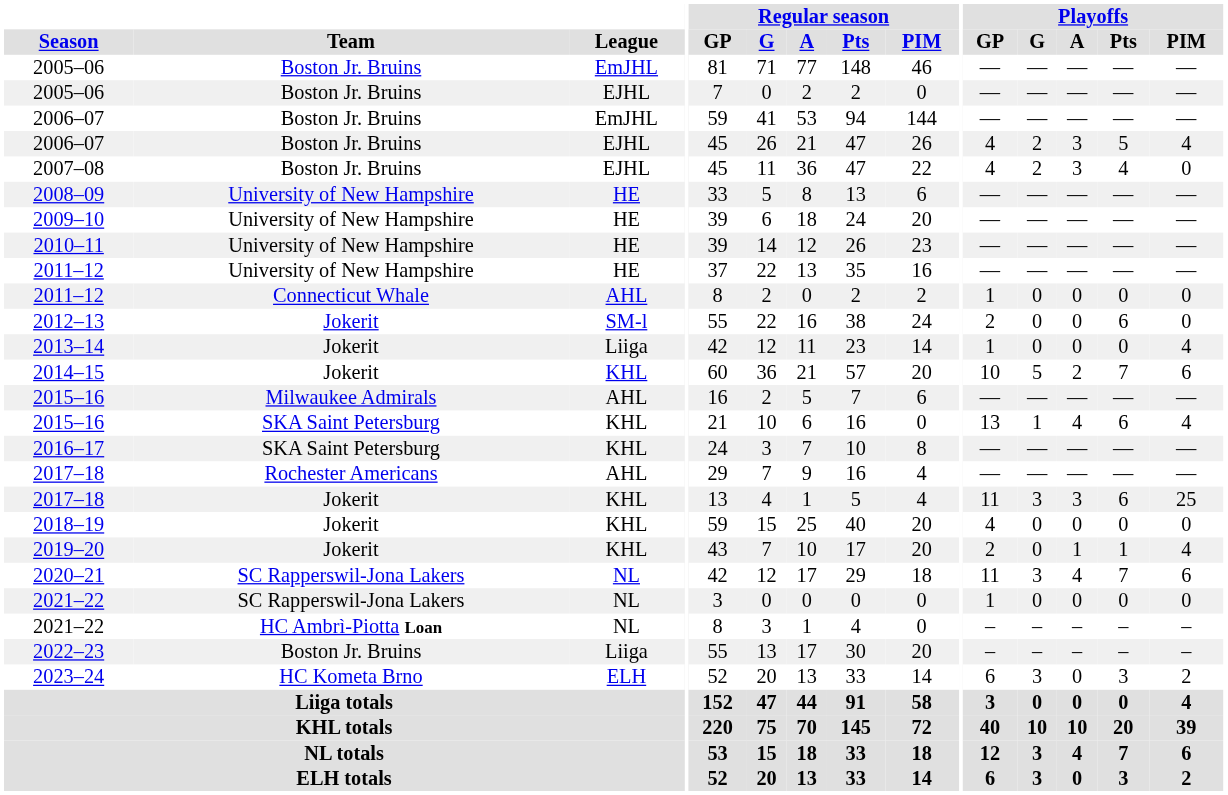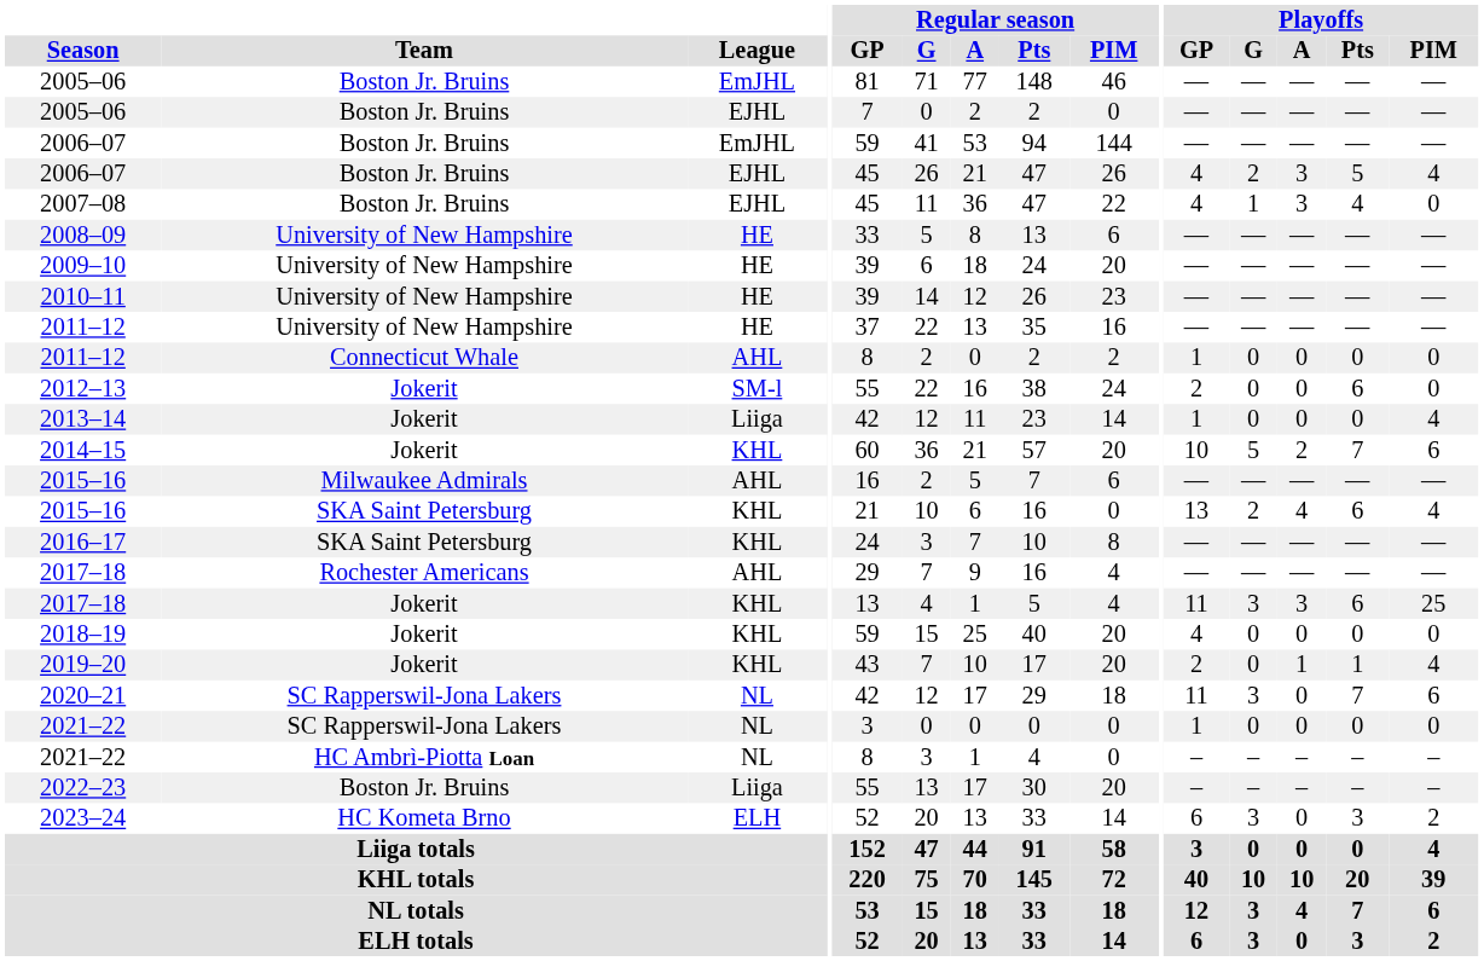 <table border="0" cellpadding="1" cellspacing="0" style="text-align:center; width:60em">
 <tr bgcolor="#e0e0e0">
 <th colspan="3" bgcolor="#ffffff"></th>
 <th rowspan="99" bgcolor="#ffffff"></th>
 <th colspan="5"><a href='#'>Regular season</a></th>
 <th rowspan="99" bgcolor="#ffffff"></th>
 <th colspan="5"><a href='#'>Playoffs</a></th>
 </tr>
 <tr bgcolor="#e0e0e0">
 <th><a href='#'>Season</a></th>
 <th>Team</th>
 <th>League</th>
 <th>GP</th>
 <th><a href='#'>G</a></th>
 <th><a href='#'>A</a></th>
 <th><a href='#'>Pts</a></th>
 <th><a href='#'>PIM</a></th>
 <th>GP</th>
 <th>G</th>
 <th>A</th>
 <th>Pts</th>
 <th>PIM</th>
 </tr>
 <tr ALIGN="center">
 <td>2005–06</td>
 <td><a href='#'>Boston Jr. Bruins</a></td>
 <td><a href='#'>EmJHL</a></td>
 <td>81</td>
 <td>71</td>
 <td>77</td>
 <td>148</td>
 <td>46</td>
 <td>—</td>
 <td>—</td>
 <td>—</td>
 <td>—</td>
 <td>—</td>
 </tr>
 <tr ALIGN="center"  bgcolor="#f0f0f0">
 <td>2005–06</td>
 <td>Boston Jr. Bruins</td>
 <td>EJHL</td>
 <td>7</td>
 <td>0</td>
 <td>2</td>
 <td>2</td>
 <td>0</td>
 <td>—</td>
 <td>—</td>
 <td>—</td>
 <td>—</td>
 <td>—</td>
 </tr>
 <tr ALIGN="center">
 <td>2006–07</td>
 <td>Boston Jr. Bruins</td>
 <td>EmJHL</td>
 <td>59</td>
 <td>41</td>
 <td>53</td>
 <td>94</td>
 <td>144</td>
 <td>—</td>
 <td>—</td>
 <td>—</td>
 <td>—</td>
 <td>—</td>
 </tr>
 <tr ALIGN="center" bgcolor="#f0f0f0">
 <td>2006–07</td>
 <td>Boston Jr. Bruins</td>
 <td>EJHL</td>
 <td>45</td>
 <td>26</td>
 <td>21</td>
 <td>47</td>
 <td>26</td>
 <td>4</td>
 <td>2</td>
 <td>3</td>
 <td>5</td>
 <td>4</td>
 </tr>
 <tr ALIGN="center">
 <td>2007–08</td>
 <td>Boston Jr. Bruins</td>
 <td>EJHL</td>
 <td>45</td>
 <td>11</td>
 <td>36</td>
 <td>47</td>
 <td>22</td>
 <td>4</td>
-<td>2</td>
+<td>1</td>
 <td>3</td>
 <td>4</td>
 <td>0</td>
 </tr>
 <tr ALIGN="center" bgcolor="#f0f0f0">
 <td><a href='#'>2008–09</a></td>
 <td><a href='#'>University of New Hampshire</a></td>
 <td><a href='#'>HE</a></td>
 <td>33</td>
 <td>5</td>
 <td>8</td>
 <td>13</td>
 <td>6</td>
 <td>—</td>
 <td>—</td>
 <td>—</td>
 <td>—</td>
 <td>—</td>
 </tr>
 <tr ALIGN="center">
 <td><a href='#'>2009–10</a></td>
 <td>University of New Hampshire</td>
 <td>HE</td>
 <td>39</td>
 <td>6</td>
 <td>18</td>
 <td>24</td>
 <td>20</td>
 <td>—</td>
 <td>—</td>
 <td>—</td>
 <td>—</td>
 <td>—</td>
 </tr>
 <tr ALIGN="center" bgcolor="#f0f0f0">
 <td><a href='#'>2010–11</a></td>
 <td>University of New Hampshire</td>
 <td>HE</td>
 <td>39</td>
 <td>14</td>
 <td>12</td>
 <td>26</td>
 <td>23</td>
 <td>—</td>
 <td>—</td>
 <td>—</td>
 <td>—</td>
 <td>—</td>
 </tr>
 <tr ALIGN="center">
 <td><a href='#'>2011–12</a></td>
 <td>University of New Hampshire</td>
 <td>HE</td>
 <td>37</td>
 <td>22</td>
 <td>13</td>
 <td>35</td>
 <td>16</td>
 <td>—</td>
 <td>—</td>
 <td>—</td>
 <td>—</td>
 <td>—</td>
 </tr>
 <tr ALIGN="center" bgcolor="#f0f0f0">
 <td><a href='#'>2011–12</a></td>
 <td><a href='#'>Connecticut Whale</a></td>
 <td><a href='#'>AHL</a></td>
 <td>8</td>
 <td>2</td>
 <td>0</td>
 <td>2</td>
 <td>2</td>
 <td>1</td>
 <td>0</td>
 <td>0</td>
 <td>0</td>
 <td>0</td>
 </tr>
 <tr ALIGN="center">
 <td><a href='#'>2012–13</a></td>
 <td><a href='#'>Jokerit</a></td>
 <td><a href='#'>SM-l</a></td>
 <td>55</td>
 <td>22</td>
 <td>16</td>
 <td>38</td>
 <td>24</td>
 <td>2</td>
 <td>0</td>
 <td>0</td>
 <td>6</td>
 <td>0</td>
 </tr>
 <tr ALIGN="center" bgcolor="#f0f0f0">
 <td><a href='#'>2013–14</a></td>
 <td>Jokerit</td>
 <td>Liiga</td>
 <td>42</td>
 <td>12</td>
 <td>11</td>
 <td>23</td>
 <td>14</td>
 <td>1</td>
 <td>0</td>
 <td>0</td>
 <td>0</td>
 <td>4</td>
 </tr>
 <tr ALIGN="center">
 <td><a href='#'>2014–15</a></td>
 <td>Jokerit</td>
 <td><a href='#'>KHL</a></td>
 <td>60</td>
 <td>36</td>
 <td>21</td>
 <td>57</td>
 <td>20</td>
 <td>10</td>
 <td>5</td>
 <td>2</td>
 <td>7</td>
 <td>6</td>
 </tr>
 <tr ALIGN="center" bgcolor="#f0f0f0">
 <td><a href='#'>2015–16</a></td>
 <td><a href='#'>Milwaukee Admirals</a></td>
 <td>AHL</td>
 <td>16</td>
 <td>2</td>
 <td>5</td>
 <td>7</td>
 <td>6</td>
 <td>—</td>
 <td>—</td>
 <td>—</td>
 <td>—</td>
 <td>—</td>
 </tr>
 <tr ALIGN="center">
 <td><a href='#'>2015–16</a></td>
 <td><a href='#'>SKA Saint Petersburg</a></td>
 <td>KHL</td>
 <td>21</td>
 <td>10</td>
 <td>6</td>
 <td>16</td>
 <td>0</td>
 <td>13</td>
-<td>1</td>
+<td>2</td>
 <td>4</td>
 <td>6</td>
 <td>4</td>
 </tr>
 <tr ALIGN="center" bgcolor="#f0f0f0">
 <td><a href='#'>2016–17</a></td>
 <td>SKA Saint Petersburg</td>
 <td>KHL</td>
 <td>24</td>
 <td>3</td>
 <td>7</td>
 <td>10</td>
 <td>8</td>
 <td>—</td>
 <td>—</td>
 <td>—</td>
 <td>—</td>
 <td>—</td>
 </tr>
 <tr ALIGN="center">
 <td><a href='#'>2017–18</a></td>
 <td><a href='#'>Rochester Americans</a></td>
 <td>AHL</td>
 <td>29</td>
 <td>7</td>
 <td>9</td>
 <td>16</td>
 <td>4</td>
 <td>—</td>
 <td>—</td>
 <td>—</td>
 <td>—</td>
 <td>—</td>
 </tr>
 <tr ALIGN="center" bgcolor="#f0f0f0">
 <td><a href='#'>2017–18</a></td>
 <td>Jokerit</td>
 <td>KHL</td>
 <td>13</td>
 <td>4</td>
 <td>1</td>
 <td>5</td>
 <td>4</td>
 <td>11</td>
 <td>3</td>
 <td>3</td>
 <td>6</td>
 <td>25</td>
 </tr>
 <tr ALIGN="center">
 <td><a href='#'>2018–19</a></td>
 <td>Jokerit</td>
 <td>KHL</td>
 <td>59</td>
 <td>15</td>
 <td>25</td>
 <td>40</td>
 <td>20</td>
 <td>4</td>
 <td>0</td>
 <td>0</td>
 <td>0</td>
 <td>0</td>
 </tr>
 <tr ALIGN="center" bgcolor="#f0f0f0">
 <td><a href='#'>2019–20</a></td>
 <td>Jokerit</td>
 <td>KHL</td>
 <td>43</td>
 <td>7</td>
 <td>10</td>
 <td>17</td>
 <td>20</td>
 <td>2</td>
 <td>0</td>
 <td>1</td>
 <td>1</td>
 <td>4</td>
 </tr>
 <tr ALIGN="center">
 <td><a href='#'>2020–21</a></td>
 <td><a href='#'>SC Rapperswil-Jona Lakers</a></td>
 <td><a href='#'>NL</a></td>
 <td>42</td>
 <td>12</td>
 <td>17</td>
 <td>29</td>
 <td>18</td>
 <td>11</td>
 <td>3</td>
-<td>4</td>
+<td>0</td>
 <td>7</td>
 <td>6</td>
 </tr>
 <tr ALIGN="center" bgcolor="#f0f0f0">
 <td><a href='#'>2021–22</a></td>
 <td>SC Rapperswil-Jona Lakers</td>
 <td>NL</td>
 <td>3</td>
 <td>0</td>
 <td>0</td>
 <td>0</td>
 <td>0</td>
 <td>1</td>
 <td>0</td>
 <td>0</td>
 <td>0</td>
 <td>0</td>
 </tr>
 <tr ALIGN="center">
 <td>2021–22</td>
 <td><a href='#'>HC Ambrì-Piotta</a> <small><strong>Loan</strong></small></td>
 <td>NL</td>
 <td>8</td>
 <td>3</td>
 <td>1</td>
 <td>4</td>
 <td>0</td>
 <td>–</td>
 <td>–</td>
 <td>–</td>
 <td>–</td>
 <td>–</td>
 </tr>
 <tr ALIGN="center" bgcolor="#f0f0f0">
 <td><a href='#'>2022–23</a></td>
 <td>Boston Jr. Bruins</td>
 <td>Liiga</td>
 <td>55</td>
 <td>13</td>
 <td>17</td>
 <td>30</td>
 <td>20</td>
 <td>–</td>
 <td>–</td>
 <td>–</td>
 <td>–</td>
 <td>–</td>
 </tr>
 <tr ALIGN="center">
 <td><a href='#'>2023–24</a></td>
 <td><a href='#'>HC Kometa Brno</a></td>
 <td><a href='#'>ELH</a></td>
 <td>52</td>
 <td>20</td>
 <td>13</td>
 <td>33</td>
 <td>14</td>
 <td>6</td>
 <td>3</td>
 <td>0</td>
 <td>3</td>
 <td>2</td>
 </tr>
 <tr bgcolor="#e0e0e0">
 <th colspan="3">Liiga totals</th>
 <th>152</th>
 <th>47</th>
 <th>44</th>
 <th>91</th>
 <th>58</th>
 <th>3</th>
 <th>0</th>
 <th>0</th>
 <th>0</th>
 <th>4</th>
 </tr>
 <tr bgcolor="#e0e0e0">
 <th colspan="3">KHL totals</th>
 <th>220</th>
 <th>75</th>
 <th>70</th>
 <th>145</th>
 <th>72</th>
 <th>40</th>
 <th>10</th>
 <th>10</th>
 <th>20</th>
 <th>39</th>
 </tr>
 <tr bgcolor="#e0e0e0">
 <th colspan="3">NL totals</th>
 <th>53</th>
 <th>15</th>
 <th>18</th>
 <th>33</th>
 <th>18</th>
 <th>12</th>
 <th>3</th>
 <th>4</th>
 <th>7</th>
 <th>6</th>
 </tr>
 <tr bgcolor="#e0e0e0">
 <th colspan="3">ELH totals</th>
 <th>52</th>
 <th>20</th>
 <th>13</th>
 <th>33</th>
 <th>14</th>
 <th>6</th>
 <th>3</th>
 <th>0</th>
 <th>3</th>
 <th>2</th>
 </tr>
 </table>
